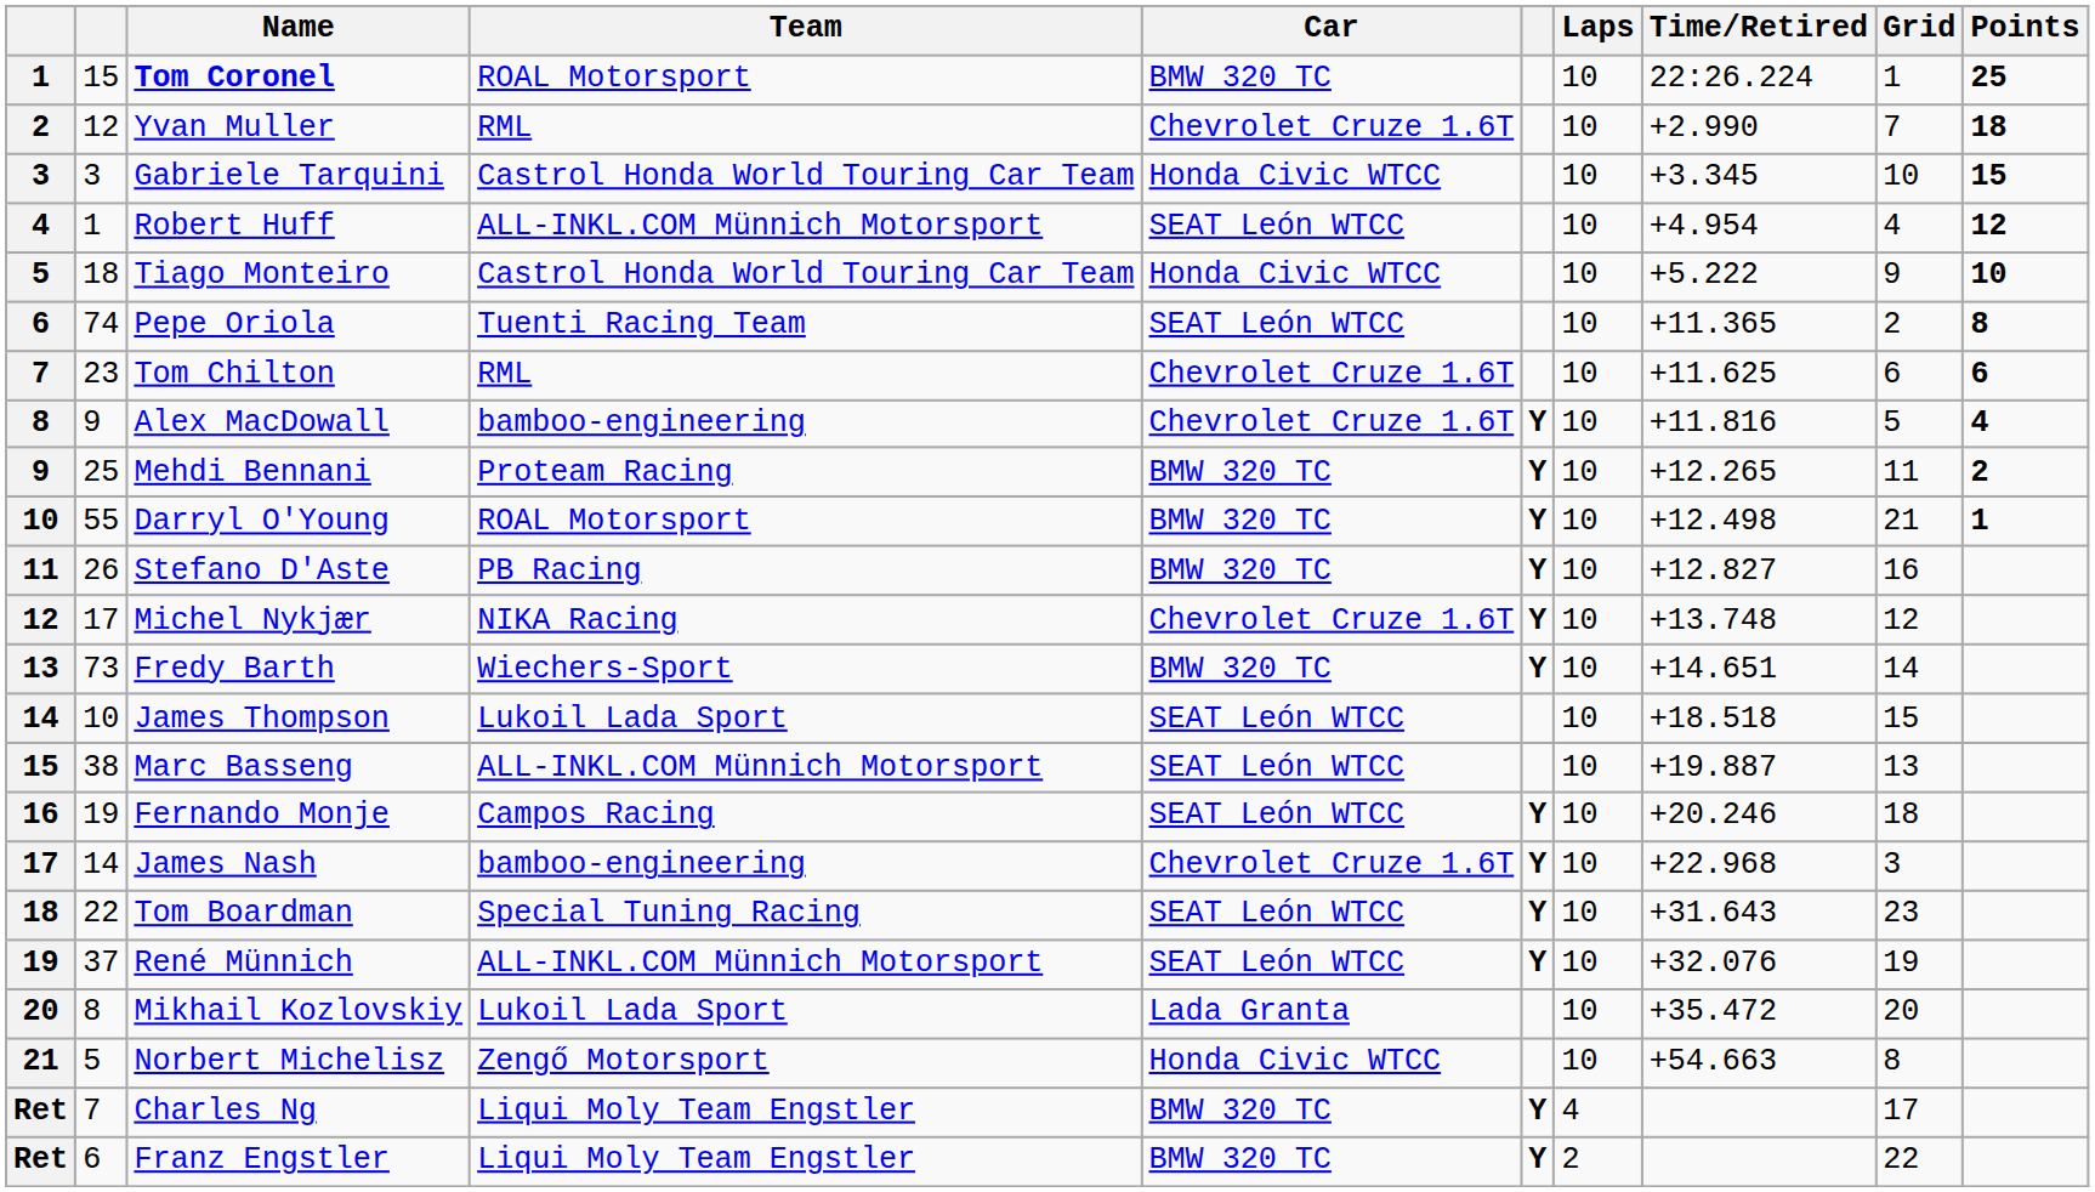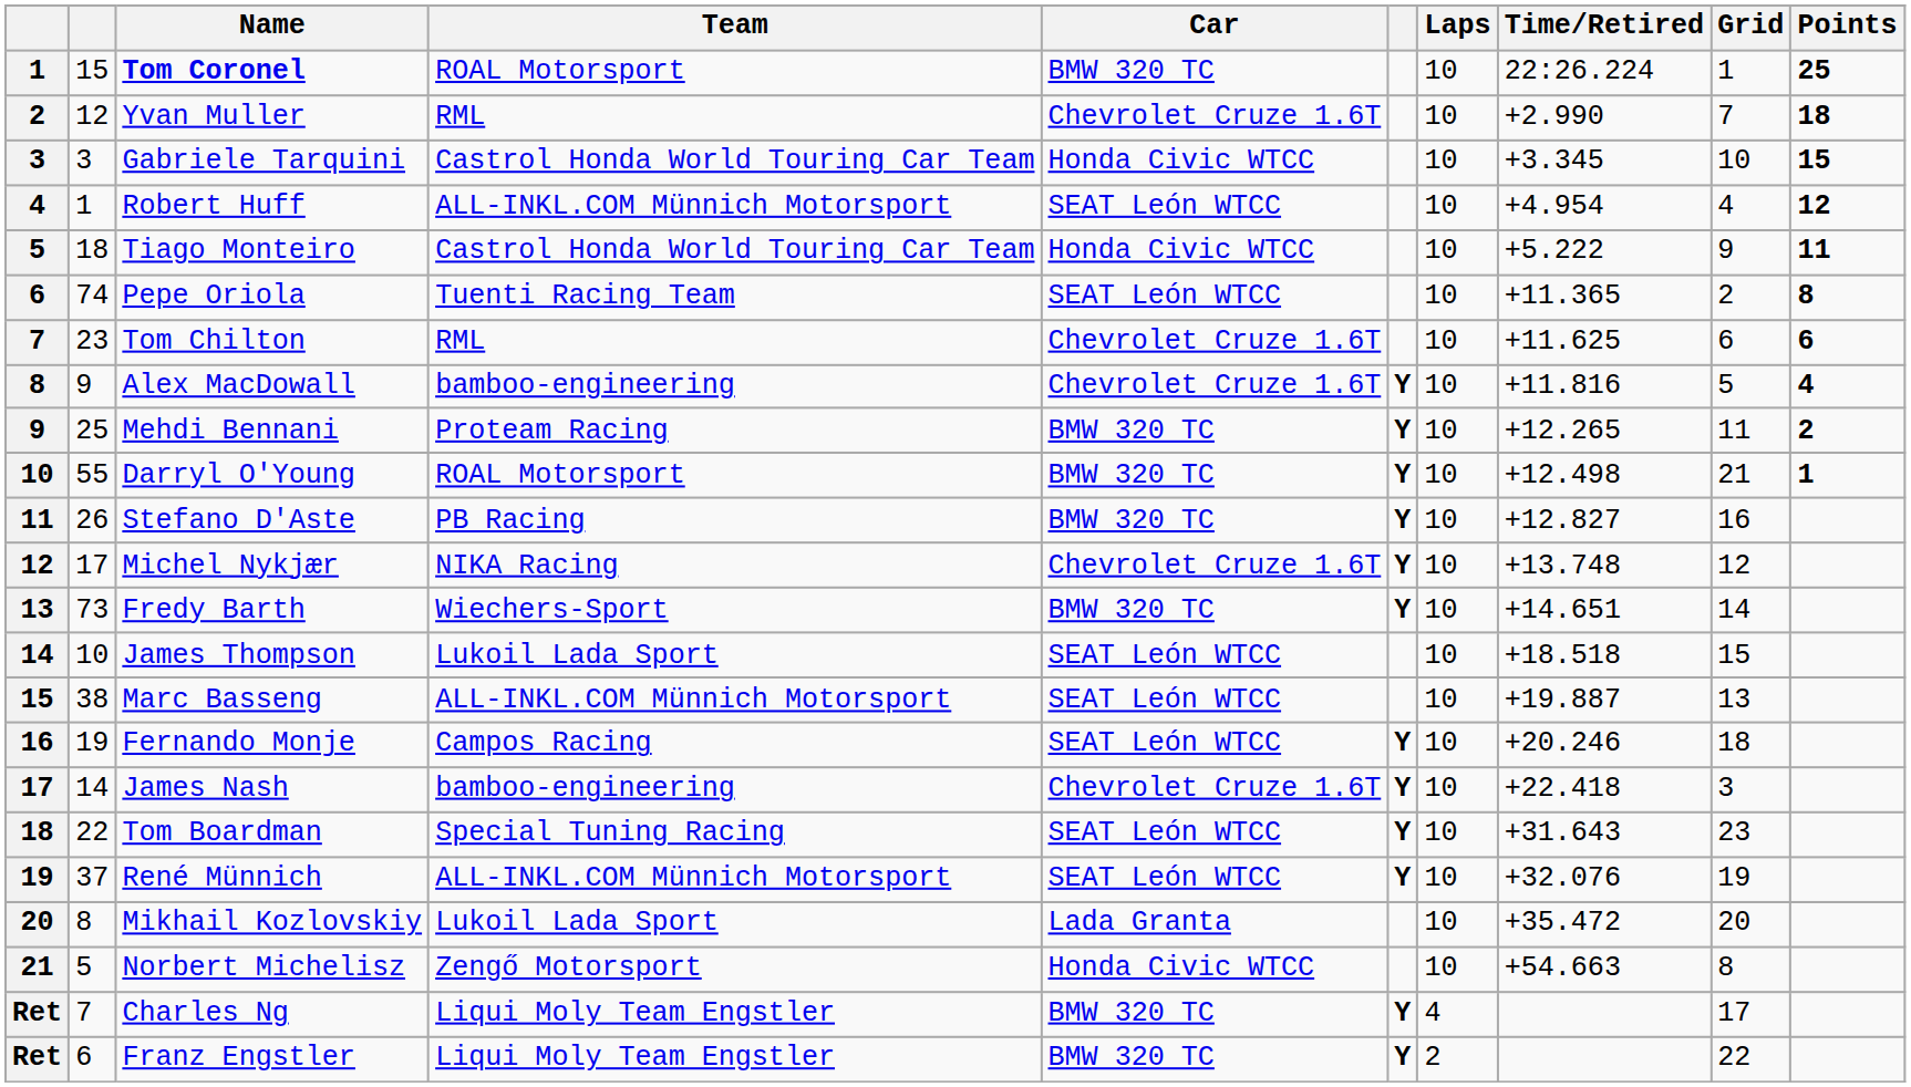 <table class="wikitable sortable" style="font-size: 95%;">
 <tr>
 <th></th>
 <th></th>
 <th>Name</th>
 <th>Team</th>
 <th>Car</th>
 <th></th>
 <th>Laps</th>
 <th>Time/Retired</th>
 <th>Grid</th>
 <th>Points</th>
 </tr>
 <tr>
 <th>1</th>
 <td>15</td>
 <td> <strong><a href='#'>Tom Coronel</a></strong></td>
 <td><a href='#'>ROAL Motorsport</a></td>
 <td><a href='#'>BMW 320 TC</a></td>
 <td></td>
 <td>10</td>
 <td>22:26.224</td>
 <td>1</td>
 <td><strong>25</strong></td>
 </tr>
 <tr>
 <th>2</th>
 <td>12</td>
 <td> <a href='#'>Yvan Muller</a></td>
 <td><a href='#'>RML</a></td>
 <td><a href='#'>Chevrolet Cruze 1.6T</a></td>
 <td></td>
 <td>10</td>
 <td>+2.990</td>
 <td>7</td>
 <td><strong>18</strong></td>
 </tr>
 <tr>
 <th>3</th>
 <td>3</td>
 <td> <a href='#'>Gabriele Tarquini</a></td>
 <td><a href='#'>Castrol Honda World Touring Car Team</a></td>
 <td><a href='#'>Honda Civic WTCC</a></td>
 <td></td>
 <td>10</td>
 <td>+3.345</td>
 <td>10</td>
 <td><strong>15</strong></td>
 </tr>
 <tr>
 <th>4</th>
 <td>1</td>
 <td> <a href='#'>Robert Huff</a></td>
 <td><a href='#'>ALL-INKL.COM Münnich Motorsport</a></td>
 <td><a href='#'>SEAT León WTCC</a></td>
 <td></td>
 <td>10</td>
 <td>+4.954</td>
 <td>4</td>
 <td><strong>12</strong></td>
 </tr>
 <tr>
 <th>5</th>
 <td>18</td>
 <td> <a href='#'>Tiago Monteiro</a></td>
 <td><a href='#'>Castrol Honda World Touring Car Team</a></td>
 <td><a href='#'>Honda Civic WTCC</a></td>
 <td></td>
 <td>10</td>
 <td>+5.222</td>
 <td>9</td>
-<td><strong>10</strong></td>
+<td><strong>11</strong></td>
 </tr>
 <tr>
 <th>6</th>
 <td>74</td>
 <td> <a href='#'>Pepe Oriola</a></td>
 <td><a href='#'>Tuenti Racing Team</a></td>
 <td><a href='#'>SEAT León WTCC</a></td>
 <td></td>
 <td>10</td>
 <td>+11.365</td>
 <td>2</td>
 <td><strong>8</strong></td>
 </tr>
 <tr>
 <th>7</th>
 <td>23</td>
 <td> <a href='#'>Tom Chilton</a></td>
 <td><a href='#'>RML</a></td>
 <td><a href='#'>Chevrolet Cruze 1.6T</a></td>
 <td></td>
 <td>10</td>
 <td>+11.625</td>
 <td>6</td>
 <td><strong>6</strong></td>
 </tr>
 <tr>
 <th>8</th>
 <td>9</td>
 <td> <a href='#'>Alex MacDowall</a></td>
 <td><a href='#'>bamboo-engineering</a></td>
 <td><a href='#'>Chevrolet Cruze 1.6T</a></td>
 <td align=center><strong><span>Y</span></strong></td>
 <td>10</td>
 <td>+11.816</td>
 <td>5</td>
 <td><strong>4</strong></td>
 </tr>
 <tr>
 <th>9</th>
 <td>25</td>
 <td> <a href='#'>Mehdi Bennani</a></td>
 <td><a href='#'>Proteam Racing</a></td>
 <td><a href='#'>BMW 320 TC</a></td>
 <td align=center><strong><span>Y</span></strong></td>
 <td>10</td>
 <td>+12.265</td>
 <td>11</td>
 <td><strong>2</strong></td>
 </tr>
 <tr>
 <th>10</th>
 <td>55</td>
 <td> <a href='#'>Darryl O'Young</a></td>
 <td><a href='#'>ROAL Motorsport</a></td>
 <td><a href='#'>BMW 320 TC</a></td>
 <td align=center><strong><span>Y</span></strong></td>
 <td>10</td>
 <td>+12.498</td>
 <td>21</td>
 <td><strong>1</strong></td>
 </tr>
 <tr>
 <th>11</th>
 <td>26</td>
 <td> <a href='#'>Stefano D'Aste</a></td>
 <td><a href='#'>PB Racing</a></td>
 <td><a href='#'>BMW 320 TC</a></td>
 <td align=center><strong><span>Y</span></strong></td>
 <td>10</td>
 <td>+12.827</td>
 <td>16</td>
 <td></td>
 </tr>
 <tr>
 <th>12</th>
 <td>17</td>
 <td> <a href='#'>Michel Nykjær</a></td>
 <td><a href='#'>NIKA Racing</a></td>
 <td><a href='#'>Chevrolet Cruze 1.6T</a></td>
 <td align=center><strong><span>Y</span></strong></td>
 <td>10</td>
 <td>+13.748</td>
 <td>12</td>
 <td></td>
 </tr>
 <tr>
 <th>13</th>
 <td>73</td>
 <td> <a href='#'>Fredy Barth</a></td>
 <td><a href='#'>Wiechers-Sport</a></td>
 <td><a href='#'>BMW 320 TC</a></td>
 <td align=center><strong><span>Y</span></strong></td>
 <td>10</td>
 <td>+14.651</td>
 <td>14</td>
 <td></td>
 </tr>
 <tr>
 <th>14</th>
 <td>10</td>
 <td> <a href='#'>James Thompson</a></td>
 <td><a href='#'>Lukoil Lada Sport</a></td>
 <td><a href='#'>SEAT León WTCC</a></td>
 <td></td>
 <td>10</td>
 <td>+18.518</td>
 <td>15</td>
 <td></td>
 </tr>
 <tr>
 <th>15</th>
 <td>38</td>
 <td> <a href='#'>Marc Basseng</a></td>
 <td><a href='#'>ALL-INKL.COM Münnich Motorsport</a></td>
 <td><a href='#'>SEAT León WTCC</a></td>
 <td></td>
 <td>10</td>
 <td>+19.887</td>
 <td>13</td>
 <td></td>
 </tr>
 <tr>
 <th>16</th>
 <td>19</td>
 <td> <a href='#'>Fernando Monje</a></td>
 <td><a href='#'>Campos Racing</a></td>
 <td><a href='#'>SEAT León WTCC</a></td>
 <td align=center><strong><span>Y</span></strong></td>
 <td>10</td>
 <td>+20.246</td>
 <td>18</td>
 <td></td>
 </tr>
 <tr>
 <th>17</th>
 <td>14</td>
 <td> <a href='#'>James Nash</a></td>
 <td><a href='#'>bamboo-engineering</a></td>
 <td><a href='#'>Chevrolet Cruze 1.6T</a></td>
 <td align=center><strong><span>Y</span></strong></td>
 <td>10</td>
-<td>+22.968</td>
+<td>+22.418</td>
 <td>3</td>
 <td></td>
 </tr>
 <tr>
 <th>18</th>
 <td>22</td>
 <td> <a href='#'>Tom Boardman</a></td>
 <td><a href='#'>Special Tuning Racing</a></td>
 <td><a href='#'>SEAT León WTCC</a></td>
 <td align=center><strong><span>Y</span></strong></td>
 <td>10</td>
 <td>+31.643</td>
 <td>23</td>
 <td></td>
 </tr>
 <tr>
 <th>19</th>
 <td>37</td>
 <td> <a href='#'>René Münnich</a></td>
 <td><a href='#'>ALL-INKL.COM Münnich Motorsport</a></td>
 <td><a href='#'>SEAT León WTCC</a></td>
 <td align=center><strong><span>Y</span></strong></td>
 <td>10</td>
 <td>+32.076</td>
 <td>19</td>
 <td></td>
 </tr>
 <tr>
 <th>20</th>
 <td>8</td>
 <td> <a href='#'>Mikhail Kozlovskiy</a></td>
 <td><a href='#'>Lukoil Lada Sport</a></td>
 <td><a href='#'>Lada Granta</a></td>
 <td></td>
 <td>10</td>
 <td>+35.472</td>
 <td>20</td>
 <td></td>
 </tr>
 <tr>
 <th>21</th>
 <td>5</td>
 <td> <a href='#'>Norbert Michelisz</a></td>
 <td><a href='#'>Zengő Motorsport</a></td>
 <td><a href='#'>Honda Civic WTCC</a></td>
 <td></td>
 <td>10</td>
 <td>+54.663</td>
 <td>8</td>
 <td></td>
 </tr>
 <tr>
 <th>Ret</th>
 <td>7</td>
 <td> <a href='#'>Charles Ng</a></td>
 <td><a href='#'>Liqui Moly Team Engstler</a></td>
 <td><a href='#'>BMW 320 TC</a></td>
 <td align=center><strong><span>Y</span></strong></td>
 <td>4</td>
 <td></td>
 <td>17</td>
 <td></td>
 </tr>
 <tr>
 <th>Ret</th>
 <td>6</td>
 <td> <a href='#'>Franz Engstler</a></td>
 <td><a href='#'>Liqui Moly Team Engstler</a></td>
 <td><a href='#'>BMW 320 TC</a></td>
 <td align=center><strong><span>Y</span></strong></td>
 <td>2</td>
 <td></td>
 <td>22</td>
 <td></td>
 </tr>
 </table>
